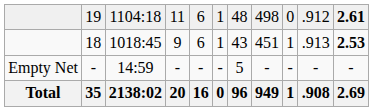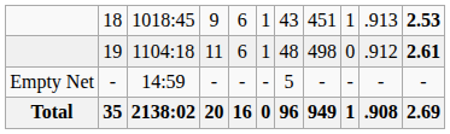 <table class="wikitable sortable">
 <tr align="center">
+</tr>
+<tr align="center" bgcolor="">
+<td></td>
+<td>18</td>
+<td>1018:45</td>
+<td>9</td>
+<td>6</td>
+<td>1</td>
+<td>43</td>
+<td>451</td>
+<td>1</td>
+<td>.913</td>
+<td><strong>2.53</strong></td>
 </tr>
 <tr align="center" bgcolor="f0f0f0">
 <td></td>
 <td>19</td>
 <td>1104:18</td>
 <td>11</td>
 <td>6</td>
 <td>1</td>
 <td>48</td>
 <td>498</td>
 <td>0</td>
 <td>.912</td>
 <td><strong>2.61</strong></td>
-</tr>
-<tr align="center" bgcolor="">
-<td></td>
-<td>18</td>
-<td>1018:45</td>
-<td>9</td>
-<td>6</td>
-<td>1</td>
-<td>43</td>
-<td>451</td>
-<td>1</td>
-<td>.913</td>
-<td><strong>2.53</strong></td>
 </tr>
 <tr align="center" bgcolor="">
 <td>Empty Net</td>
 <td>-</td>
 <td>14:59</td>
 <td>-</td>
 <td>-</td>
 <td>-</td>
 <td>5</td>
 <td>-</td>
 <td>-</td>
 <td>-</td>
 <td>-</td>
 </tr>
 <tr>
 <th>Total</th>
 <th>35</th>
 <th>2138:02</th>
 <th>20</th>
 <th>16</th>
 <th>0</th>
 <th>96</th>
 <th>949</th>
 <th>1</th>
 <th>.908</th>
 <th>2.69</th>
 </tr>
 </table>
